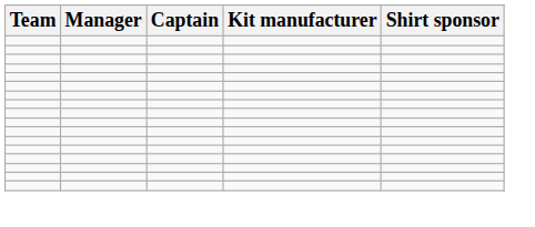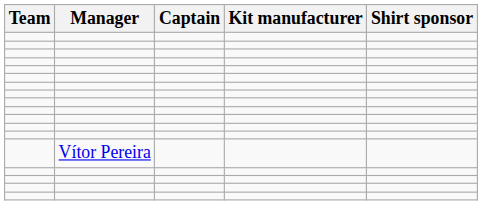 <table class="wikitable sortable">
 <tr>
 <th>Team</th>
 <th>Manager</th>
 <th>Captain</th>
 <th>Kit manufacturer</th>
 <th>Shirt sponsor</th>
 </tr>
 <tr>
 <td></td>
 <td></td>
 <td></td>
 <td></td>
 <td></td>
 </tr>
 <tr>
 <td></td>
 <td></td>
 <td></td>
 <td></td>
 <td></td>
 </tr>
 <tr>
 <td></td>
 <td></td>
 <td></td>
 <td></td>
 <td></td>
 </tr>
 <tr>
 <td></td>
 <td></td>
 <td></td>
 <td></td>
 <td></td>
 </tr>
 <tr>
 <td></td>
 <td></td>
 <td></td>
 <td></td>
 <td></td>
 </tr>
 <tr>
 <td></td>
 <td></td>
 <td></td>
 <td></td>
 <td></td>
 </tr>
 <tr>
 <td></td>
 <td></td>
 <td></td>
 <td></td>
 <td></td>
 </tr>
 <tr>
 <td></td>
 <td></td>
 <td></td>
 <td></td>
 <td></td>
 </tr>
 <tr>
 <td></td>
 <td></td>
 <td></td>
 <td></td>
 <td></td>
 </tr>
 <tr>
 <td></td>
 <td></td>
 <td></td>
 <td></td>
 <td></td>
 </tr>
 <tr>
 <td></td>
 <td></td>
 <td></td>
 <td></td>
 <td></td>
 </tr>
 <tr>
 <td></td>
 <td></td>
 <td></td>
 <td></td>
 <td></td>
 </tr>
 <tr>
 <td></td>
 <td></td>
 <td></td>
 <td></td>
 <td></td>
 </tr>
 <tr>
 <td></td>
+<td> <a href='#'>Vítor Pereira</a></td>
+<td></td>
+<td></td>
+<td></td>
+</tr>
+<tr>
+<td></td>
 <td></td>
 <td></td>
 <td></td>
 <td></td>
 </tr>
 <tr>
 <td></td>
 <td></td>
 <td></td>
 <td></td>
 <td></td>
 </tr>
 <tr>
 <td></td>
 <td></td>
 <td></td>
 <td></td>
 <td></td>
 </tr>
 <tr>
 <td></td>
 <td></td>
 <td></td>
 <td></td>
 <td></td>
 </tr>
 </table>
